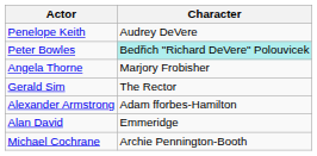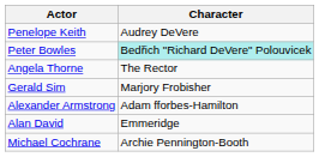 <table class="wikitable">
 <tr>
 <th>Actor</th>
 <th>Character</th>
 </tr>
 <tr>
 <td><a href='#'>Penelope Keith</a></td>
 <td>Audrey DeVere</td>
 </tr>
 <tr>
 <td><a href='#'>Peter Bowles</a></td>
 <td style="background: paleturquoise;">Bedřich "Richard DeVere" Polouvicek</td>
 </tr>
 <tr>
 <td><a href='#'>Angela Thorne</a></td>
-<td>Marjory Frobisher</td>
+<td>The Rector</td>
 </tr>
 <tr>
 <td><a href='#'>Gerald Sim</a></td>
-<td>The Rector</td>
+<td>Marjory Frobisher</td>
 </tr>
 <tr>
 <td><a href='#'>Alexander Armstrong</a></td>
 <td>Adam fforbes-Hamilton</td>
 </tr>
 <tr>
 <td><a href='#'>Alan David</a></td>
 <td>Emmeridge</td>
 </tr>
 <tr>
 <td><a href='#'>Michael Cochrane</a></td>
 <td>Archie Pennington-Booth</td>
 </tr>
 </table>
